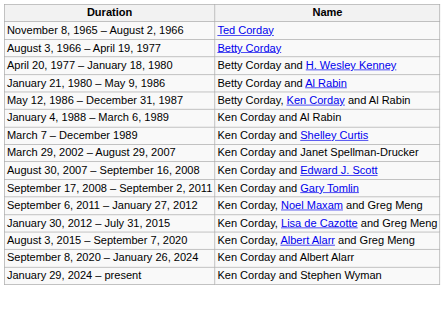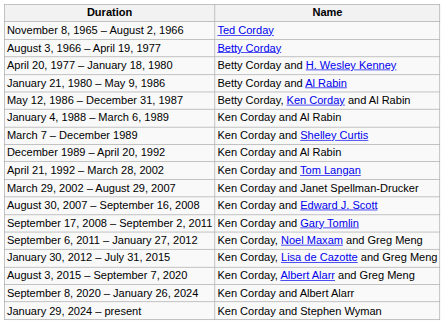 <table class="wikitable">
 <tr>
 <th>Duration</th>
 <th>Name</th>
 </tr>
 <tr>
 <td>November 8, 1965 – August 2, 1966 </td>
 <td><a href='#'>Ted Corday</a></td>
 </tr>
 <tr>
 <td>August 3, 1966 – April 19, 1977</td>
 <td><a href='#'>Betty Corday</a></td>
 </tr>
 <tr>
 <td>April 20, 1977 – January 18, 1980</td>
 <td>Betty Corday and <a href='#'>H. Wesley Kenney</a></td>
 </tr>
 <tr>
 <td>January 21, 1980 – May 9, 1986</td>
 <td>Betty Corday and <a href='#'>Al Rabin</a></td>
 </tr>
 <tr>
 <td>May 12, 1986 – December 31, 1987</td>
 <td>Betty Corday, <a href='#'>Ken Corday</a> and Al Rabin</td>
 </tr>
 <tr>
 <td>January 4, 1988 – March 6, 1989</td>
 <td>Ken Corday and Al Rabin</td>
 </tr>
 <tr>
 <td>March 7 – December 1989</td>
 <td>Ken Corday and <a href='#'>Shelley Curtis</a></td>
 </tr>
 <tr>
+<td>December 1989 – April 20, 1992</td>
+<td>Ken Corday and Al Rabin</td>
+</tr>
+<tr>
+<td>April 21, 1992 – March 28, 2002</td>
+<td>Ken Corday and <a href='#'>Tom Langan</a></td>
+</tr>
+<tr>
 <td>March 29, 2002 – August 29, 2007</td>
 <td>Ken Corday and Janet Spellman-Drucker</td>
 </tr>
 <tr>
 <td>August 30, 2007 – September 16, 2008</td>
 <td>Ken Corday and <a href='#'>Edward J. Scott</a></td>
 </tr>
 <tr>
 <td>September 17, 2008 – September 2, 2011</td>
 <td>Ken Corday and <a href='#'>Gary Tomlin</a></td>
 </tr>
 <tr>
 <td>September 6, 2011 – January 27, 2012</td>
 <td>Ken Corday, <a href='#'>Noel Maxam</a> and Greg Meng</td>
 </tr>
 <tr>
 <td>January 30, 2012 – July 31, 2015</td>
 <td>Ken Corday, <a href='#'>Lisa de Cazotte</a> and Greg Meng</td>
 </tr>
 <tr>
 <td>August 3, 2015 – September 7, 2020</td>
 <td>Ken Corday, <a href='#'>Albert Alarr</a> and Greg Meng</td>
 </tr>
 <tr>
 <td>September 8, 2020  – January 26, 2024</td>
 <td>Ken Corday and Albert Alarr </td>
 </tr>
 <tr>
 <td>January 29, 2024  – present</td>
 <td>Ken Corday and Stephen Wyman</td>
 </tr>
 </table>
